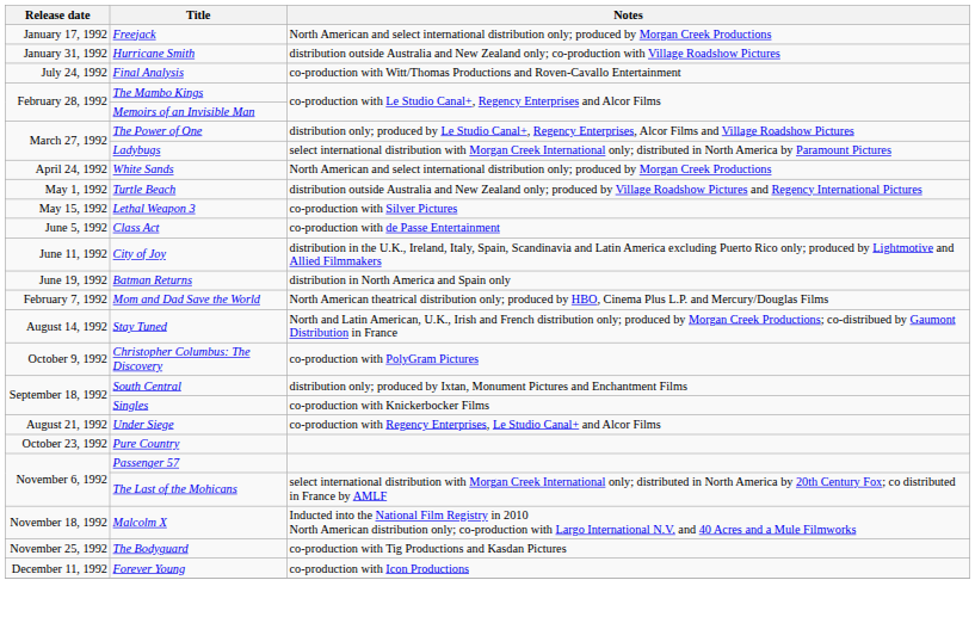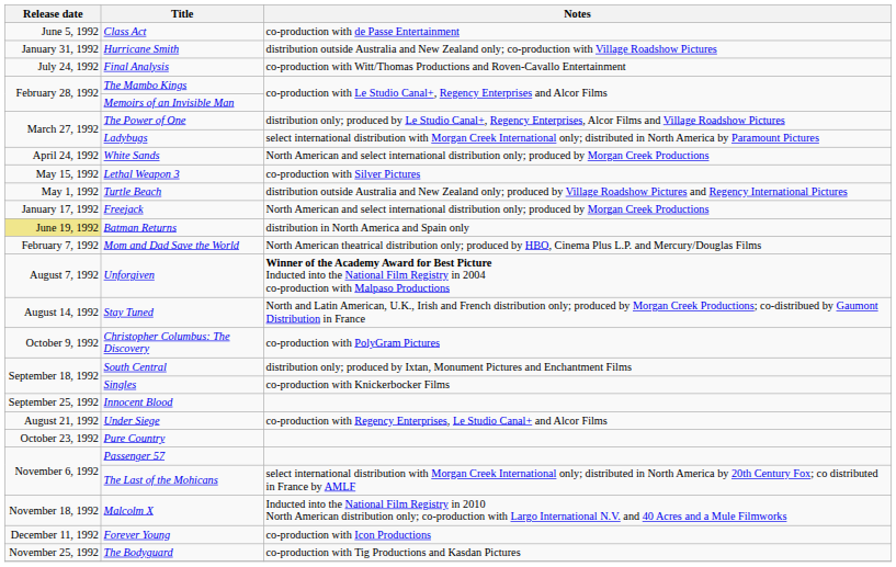 <table class="wikitable sortable" style="width:100%;">
 <tr>
 <th scope="col" style="width:130px;">Release date</th>
 <th>Title</th>
 <th>Notes</th>
 </tr>
 <tr>
-<td style="text-align:right;">January 17, 1992</td>
-<td><em><a href='#'>Freejack</a></em></td>
-<td>North American and select international distribution only; produced by <a href='#'>Morgan Creek Productions</a></td>
+<td style="text-align:right;">June 5, 1992</td>
+<td><em><a href='#'>Class Act</a></em></td>
+<td>co-production with <a href='#'>de Passe Entertainment</a></td>
 </tr>
 <tr>
 <td style="text-align:right;">January 31, 1992</td>
 <td><em><a href='#'>Hurricane Smith</a></em></td>
 <td>distribution outside Australia and New Zealand only; co-production with <a href='#'>Village Roadshow Pictures</a></td>
 </tr>
 <tr>
 <td style="text-align:right;">July 24, 1992</td>
 <td><em><a href='#'>Final Analysis</a></em></td>
 <td>co-production with Witt/Thomas Productions and Roven-Cavallo Entertainment</td>
 </tr>
 <tr>
 <td style="text-align:right;" rowspan="2">February 28, 1992</td>
 <td><em><a href='#'>The Mambo Kings</a></em></td>
 <td rowspan="2">co-production with <a href='#'>Le Studio Canal+</a>, <a href='#'>Regency Enterprises</a> and Alcor Films</td>
 </tr>
 <tr>
 <td><em><a href='#'>Memoirs of an Invisible Man</a></em></td>
 </tr>
 <tr>
 <td style="text-align:right;" rowspan="2">March 27, 1992</td>
 <td><em><a href='#'>The Power of One</a></em></td>
 <td>distribution only; produced by <a href='#'>Le Studio Canal+</a>, <a href='#'>Regency Enterprises</a>, Alcor Films and <a href='#'>Village Roadshow Pictures</a></td>
 </tr>
 <tr>
 <td><em><a href='#'>Ladybugs</a></em></td>
 <td>select international distribution with <a href='#'>Morgan Creek International</a> only; distributed in North America by <a href='#'>Paramount Pictures</a></td>
 </tr>
 <tr>
 <td style="text-align:right;">April 24, 1992</td>
 <td><em><a href='#'>White Sands</a></em></td>
 <td>North American and select international distribution only; produced by <a href='#'>Morgan Creek Productions</a></td>
 </tr>
 <tr>
+<td style="text-align:right;">May 15, 1992</td>
+<td><em><a href='#'>Lethal Weapon 3</a></em></td>
+<td>co-production with <a href='#'>Silver Pictures</a></td>
+</tr>
+<tr>
 <td style="text-align:right;">May 1, 1992</td>
 <td><em><a href='#'>Turtle Beach</a></em></td>
 <td>distribution outside Australia and New Zealand only; produced by <a href='#'>Village Roadshow Pictures</a> and <a href='#'>Regency International Pictures</a></td>
 </tr>
 <tr>
-<td style="text-align:right;">May 15, 1992</td>
-<td><em><a href='#'>Lethal Weapon 3</a></em></td>
-<td>co-production with <a href='#'>Silver Pictures</a></td>
+<td style="text-align:right;">January 17, 1992</td>
+<td><em><a href='#'>Freejack</a></em></td>
+<td>North American and select international distribution only; produced by <a href='#'>Morgan Creek Productions</a></td>
 </tr>
 <tr>
-<td style="text-align:right;">June 5, 1992</td>
-<td><em><a href='#'>Class Act</a></em></td>
-<td>co-production with <a href='#'>de Passe Entertainment</a></td>
-</tr>
-<tr>
-<td style="text-align:right;">June 11, 1992</td>
-<td><em><a href='#'>City of Joy</a></em></td>
-<td>distribution in the U.K., Ireland, Italy, Spain, Scandinavia and Latin America excluding Puerto Rico only; produced by <a href='#'>Lightmotive</a> and <a href='#'>Allied Filmmakers</a></td>
-</tr>
-<tr>
-<td style="text-align:right;">June 19, 1992</td>
+<td style="background: khaki; text-align:right;">June 19, 1992</td>
 <td><em><a href='#'>Batman Returns</a></em></td>
 <td>distribution in North America and Spain only</td>
 </tr>
 <tr>
 <td style="text-align:right;">February 7, 1992</td>
 <td><em><a href='#'>Mom and Dad Save the World</a></em></td>
 <td>North American theatrical distribution only; produced by <a href='#'>HBO</a>, Cinema Plus L.P. and Mercury/Douglas Films</td>
+</tr>
+<tr>
+<td style="text-align:right;">August 7, 1992</td>
+<td><em><a href='#'>Unforgiven</a></em></td>
+<td><strong>Winner of the Academy Award for Best Picture</strong><br>Inducted into the <a href='#'>National Film Registry</a> in 2004<br>co-production with <a href='#'>Malpaso Productions</a></td>
 </tr>
 <tr>
 <td style="text-align:right;">August 14, 1992</td>
 <td><em><a href='#'>Stay Tuned</a></em></td>
 <td>North and Latin American, U.K., Irish and French distribution only; produced by <a href='#'>Morgan Creek Productions</a>; co-distribued by <a href='#'>Gaumont Distribution</a> in France</td>
 </tr>
 <tr>
 <td style="text-align:right;">October 9, 1992</td>
 <td><em><a href='#'>Christopher Columbus: The Discovery</a></em></td>
 <td>co-production with <a href='#'>PolyGram Pictures</a></td>
 </tr>
 <tr>
 <td style="text-align:right;" rowspan="2">September 18, 1992</td>
 <td><em><a href='#'>South Central</a></em></td>
 <td>distribution only; produced by Ixtan, Monument Pictures and Enchantment Films</td>
 </tr>
 <tr>
 <td><em><a href='#'>Singles</a></em></td>
 <td>co-production with Knickerbocker Films</td>
+</tr>
+<tr>
+<td style="text-align:right;">September 25, 1992</td>
+<td><em><a href='#'>Innocent Blood</a></em></td>
+<td></td>
 </tr>
 <tr>
 <td style="text-align:right;">August 21, 1992</td>
 <td><em><a href='#'>Under Siege</a></em></td>
 <td>co-production with <a href='#'>Regency Enterprises</a>, <a href='#'>Le Studio Canal+</a> and Alcor Films</td>
 </tr>
 <tr>
 <td style="text-align:right;">October 23, 1992</td>
 <td><em><a href='#'>Pure Country</a></em></td>
 <td></td>
 </tr>
 <tr>
 <td rowspan="2" style="text-align:right;">November 6, 1992</td>
 <td><em><a href='#'>Passenger 57</a></em></td>
 <td></td>
 </tr>
 <tr>
 <td><em><a href='#'>The Last of the Mohicans</a></em></td>
 <td>select international distribution with <a href='#'>Morgan Creek International</a> only; distributed in North America by <a href='#'>20th Century Fox</a>; co distributed in France by <a href='#'>AMLF</a></td>
 </tr>
 <tr>
 <td style="text-align:right;">November 18, 1992</td>
 <td><em><a href='#'>Malcolm X</a></em></td>
 <td>Inducted into the <a href='#'>National Film Registry</a> in 2010<br>North American distribution only; co-production with <a href='#'>Largo International N.V.</a> and <a href='#'>40 Acres and a Mule Filmworks</a></td>
 </tr>
 <tr>
+<td style="text-align:right;">December 11, 1992</td>
+<td><em><a href='#'>Forever Young</a></em></td>
+<td>co-production with <a href='#'>Icon Productions</a></td>
+</tr>
+<tr>
 <td style="text-align:right;">November 25, 1992</td>
 <td><em><a href='#'>The Bodyguard</a></em></td>
 <td>co-production with Tig Productions and Kasdan Pictures</td>
 </tr>
 <tr>
-<td style="text-align:right;">December 11, 1992</td>
-<td><em><a href='#'>Forever Young</a></em></td>
-<td>co-production with <a href='#'>Icon Productions</a></td>
-</tr>
-<tr>
 </tr>
 </table>
